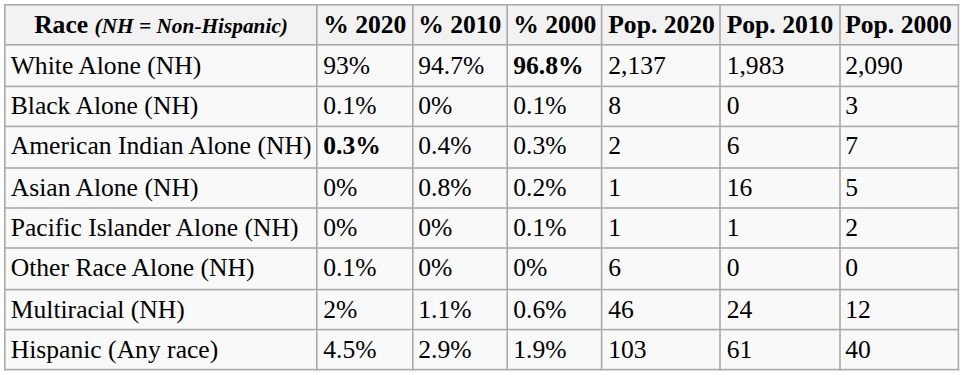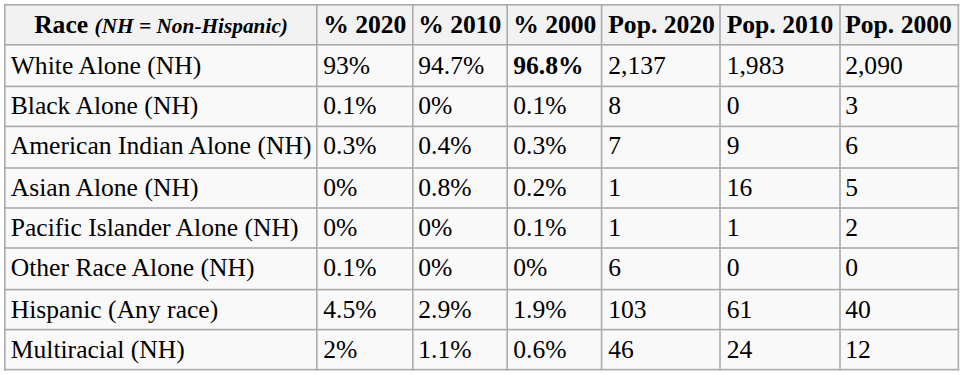 <table class="wikitable">
 <tr>
 <th>Race <em><small>(NH = Non-Hispanic)</small></em></th>
 <th>% 2020</th>
 <th>% 2010</th>
 <th>% 2000</th>
 <th>Pop. 2020</th>
 <th>Pop. 2010</th>
 <th>Pop. 2000</th>
 </tr>
 <tr>
 <td>White Alone (NH)</td>
 <td>93%</td>
 <td>94.7%</td>
 <td><strong>96.8%</strong></td>
 <td>2,137</td>
 <td>1,983</td>
 <td>2,090</td>
 </tr>
 <tr>
 <td>Black Alone (NH)</td>
 <td>0.1%</td>
 <td>0%</td>
 <td>0.1%</td>
 <td>8</td>
 <td>0</td>
 <td>3</td>
 </tr>
 <tr>
 <td>American Indian Alone (NH)</td>
-<td><strong>0.3%</strong></td>
+<td>0.3%</td>
 <td>0.4%</td>
 <td>0.3%</td>
-<td>2</td>
+<td>7</td>
+<td>9</td>
 <td>6</td>
-<td>7</td>
 </tr>
 <tr>
 <td>Asian Alone (NH)</td>
 <td>0%</td>
 <td>0.8%</td>
 <td>0.2%</td>
 <td>1</td>
 <td>16</td>
 <td>5</td>
 </tr>
 <tr>
 <td>Pacific Islander Alone (NH)</td>
 <td>0%</td>
 <td>0%</td>
 <td>0.1%</td>
 <td>1</td>
 <td>1</td>
 <td>2</td>
 </tr>
 <tr>
 <td>Other Race Alone (NH)</td>
 <td>0.1%</td>
 <td>0%</td>
 <td>0%</td>
 <td>6</td>
 <td>0</td>
 <td>0</td>
 </tr>
 <tr>
+<td>Hispanic (Any race)</td>
+<td>4.5%</td>
+<td>2.9%</td>
+<td>1.9%</td>
+<td>103</td>
+<td>61</td>
+<td>40</td>
+</tr>
+<tr>
 <td>Multiracial (NH)</td>
 <td>2%</td>
 <td>1.1%</td>
 <td>0.6%</td>
 <td>46</td>
 <td>24</td>
 <td>12</td>
 </tr>
-<tr>
-<td>Hispanic (Any race)</td>
-<td>4.5%</td>
-<td>2.9%</td>
-<td>1.9%</td>
-<td>103</td>
-<td>61</td>
-<td>40</td>
-</tr>
 </table>
